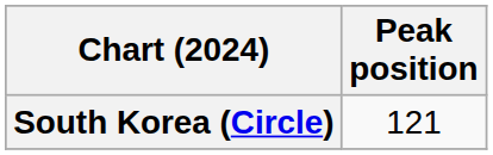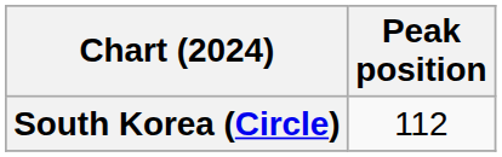 <table class="wikitable plainrowheaders">
 <tr>
 <th scope="col">Chart (2024)</th>
 <th scope="col">Peak<br>position</th>
 </tr>
 <tr>
 <th scope="row">South Korea (<a href='#'>Circle</a>)</th>
-<td style="text-align:center">121</td>
+<td style="text-align:center">112</td>
 </tr>
 </table>
